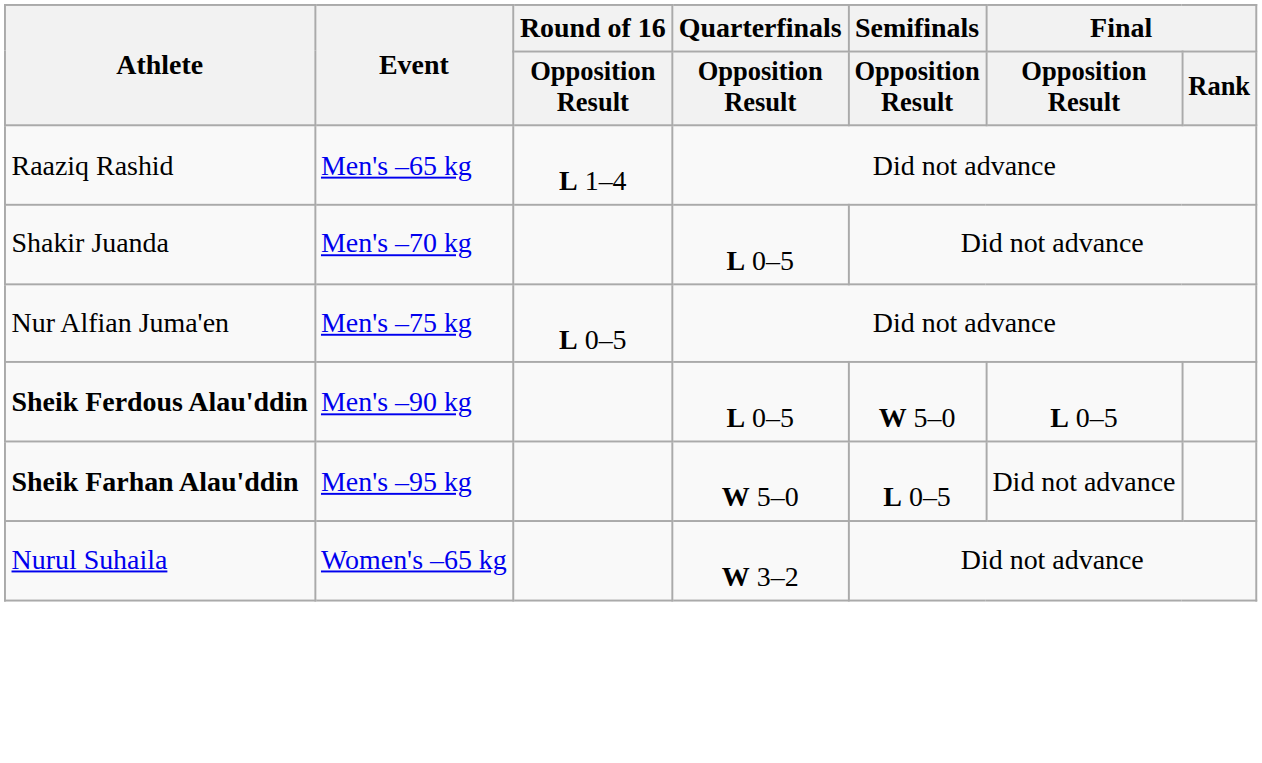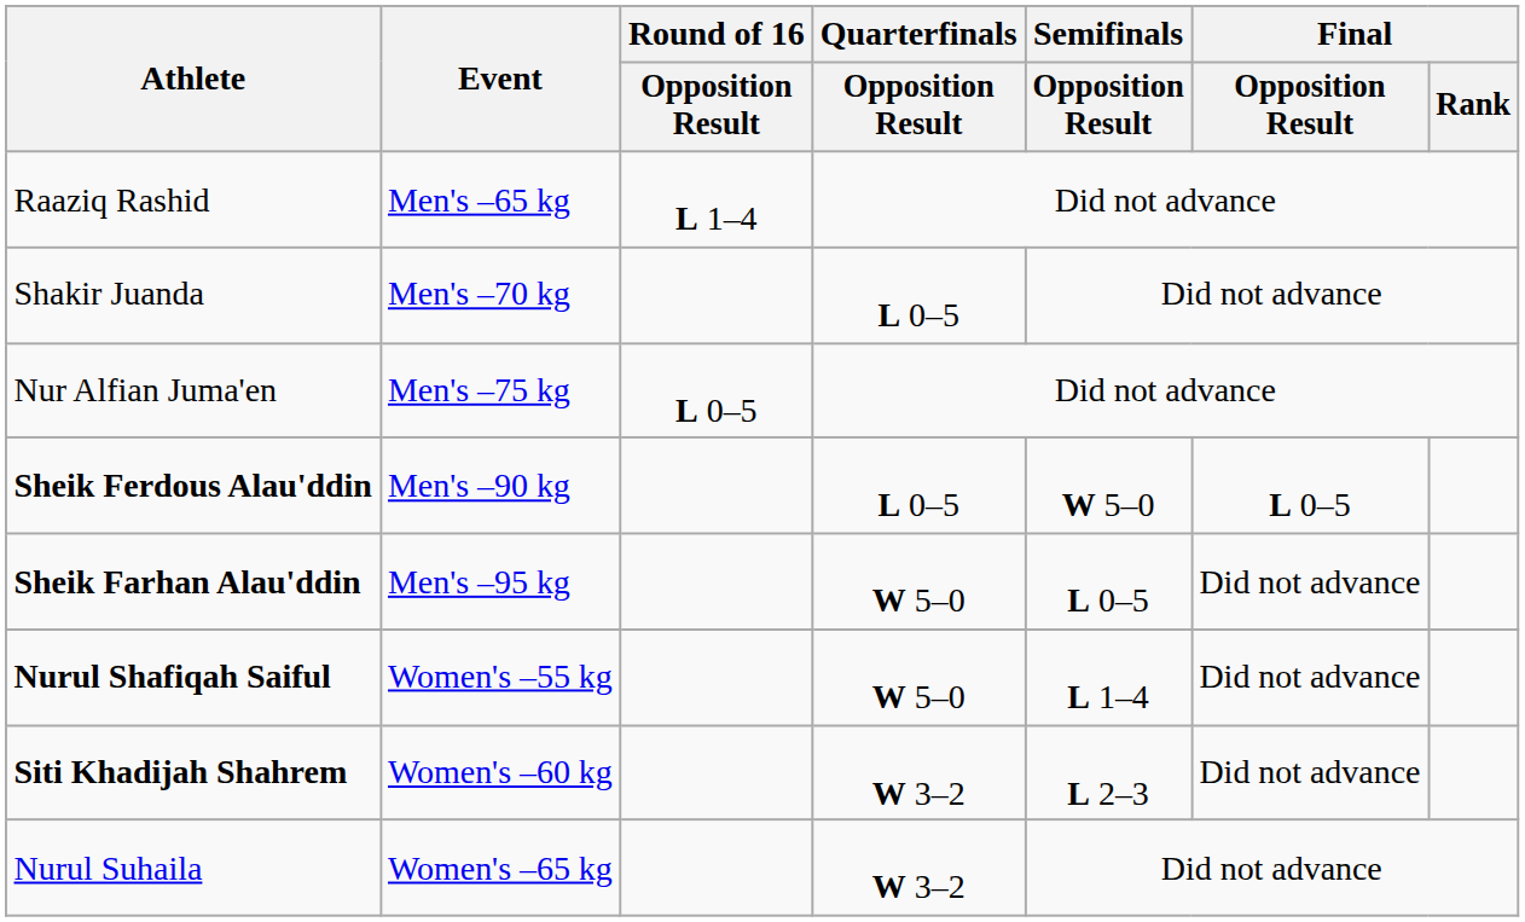 <table class=wikitable style=font-size:90%;text-align:center>
 <tr>
 <th rowspan=2>Athlete</th>
 <th rowspan=2>Event</th>
 <th>Round of 16</th>
 <th>Quarterfinals</th>
 <th>Semifinals</th>
 <th colspan=2>Final</th>
 </tr>
 <tr style="font-size:95%">
 <th>Opposition<br>Result</th>
 <th>Opposition<br>Result</th>
 <th>Opposition<br>Result</th>
 <th>Opposition<br>Result</th>
 <th>Rank</th>
 </tr>
 <tr>
 <td align=left>Raaziq Rashid</td>
 <td align=left><a href='#'>Men's –65 kg</a></td>
 <td> <br><strong>L</strong> 1–4</td>
 <td colspan=4>Did not advance</td>
 </tr>
 <tr>
 <td align=left>Shakir Juanda</td>
 <td align=left><a href='#'>Men's –70 kg</a></td>
 <td></td>
 <td> <br><strong>L</strong> 0–5</td>
 <td colspan=3>Did not advance</td>
 </tr>
 <tr>
 <td align=left>Nur Alfian Juma'en</td>
 <td align=left><a href='#'>Men's –75 kg</a></td>
 <td> <br><strong>L</strong> 0–5</td>
 <td colspan=4>Did not advance</td>
 </tr>
 <tr>
 <td align=left><strong>Sheik Ferdous Alau'ddin</strong></td>
 <td align=left><a href='#'>Men's –90 kg</a></td>
 <td></td>
 <td> <br><strong>L</strong> 0–5</td>
 <td> <br><strong>W</strong> 5–0</td>
 <td> <br><strong>L</strong> 0–5</td>
 <td></td>
 </tr>
 <tr>
 <td align=left><strong>Sheik Farhan Alau'ddin</strong></td>
 <td align=left><a href='#'>Men's –95 kg</a></td>
 <td></td>
 <td> <br><strong>W</strong> 5–0</td>
 <td> <br><strong>L</strong> 0–5</td>
 <td>Did not advance</td>
 <td></td>
 </tr>
 <tr>
+<td align=left><strong>Nurul Shafiqah Saiful</strong></td>
+<td align=left><a href='#'>Women's –55 kg</a></td>
+<td></td>
+<td> <br><strong>W</strong> 5–0</td>
+<td> <br><strong>L</strong> 1–4</td>
+<td>Did not advance</td>
+<td></td>
+</tr>
+<tr>
+<td align=left><strong>Siti Khadijah Shahrem</strong></td>
+<td align=left><a href='#'>Women's –60 kg</a></td>
+<td></td>
+<td> <br><strong>W</strong> 3–2</td>
+<td> <br><strong>L</strong> 2–3</td>
+<td>Did not advance</td>
+<td></td>
+</tr>
+<tr>
 <td align=left><a href='#'>Nurul Suhaila</a></td>
 <td align=left><a href='#'>Women's –65 kg</a></td>
 <td></td>
 <td> <br><strong>W</strong> 3–2</td>
 <td colspan=3>Did not advance</td>
 </tr>
 </table>
